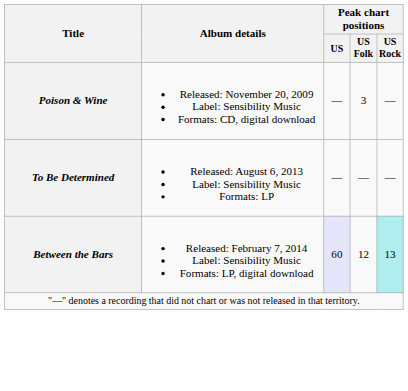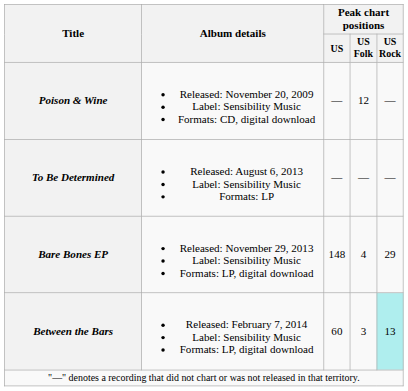 <table class="wikitable plainrowheaders" style="text-align:center;">
 <tr>
 <th scope="col" rowspan="2" style="width:12em;">Title</th>
 <th scope="col" rowspan="2" style="width:16em;">Album details</th>
 <th scope="col" colspan="3">Peak chart positions</th>
 </tr>
 <tr>
 <th scope="col" style="width:2.2em;font-size:90%;">US<br></th>
 <th scope="col" style="width:2.2em;font-size:90%;">US<br>Folk<br></th>
 <th scope="col" style="width:2.2em;font-size:90%;">US<br>Rock<br></th>
 </tr>
 <tr>
 <th scope="row"><em>Poison & Wine</em></th>
 <td><br><ul><li>Released: November 20, 2009</li><li>Label: Sensibility Music</li><li>Formats: CD, digital download</li></ul></td>
 <td>—</td>
-<td>3</td>
+<td>12</td>
 <td>—</td>
 </tr>
 <tr>
 <th scope="row"><em>To Be Determined</em></th>
 <td><br><ul><li>Released: August 6, 2013</li><li>Label: Sensibility Music</li><li>Formats: LP</li></ul></td>
 <td>—</td>
 <td>—</td>
 <td>—</td>
 </tr>
 <tr>
+<th scope="row"><em>Bare Bones EP</em></th>
+<td><br><ul><li>Released: November 29, 2013</li><li>Label: Sensibility Music</li><li>Formats: LP, digital download</li></ul></td>
+<td>148</td>
+<td>4</td>
+<td>29</td>
+</tr>
+<tr>
 <th scope="row"><em>Between the Bars</em></th>
 <td><br><ul><li>Released: February 7, 2014</li><li>Label: Sensibility Music</li><li>Formats: LP, digital download</li></ul></td>
-<td style="background: lavender;">60</td>
-<td>12</td>
+<td>60</td>
+<td>3</td>
 <td style="background: paleturquoise;">13</td>
 </tr>
 <tr>
 <td colspan="5" style="font-size:90%">"—" denotes a recording that did not chart or was not released in that territory.</td>
 </tr>
 </table>
